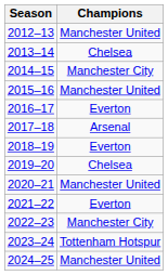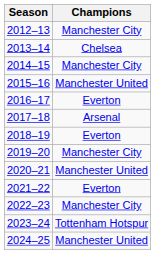 <table class="wikitable">
 <tr>
 <th>Season</th>
 <th>Champions</th>
 </tr>
 <tr>
 <td><a href='#'>2012–13</a></td>
-<td style="text-align:center;"><a href='#'>Manchester United</a></td>
+<td style="text-align:center;"><a href='#'>Manchester City</a></td>
 </tr>
 <tr>
 <td><a href='#'>2013–14</a></td>
 <td style="text-align:center;"><a href='#'>Chelsea</a></td>
 </tr>
 <tr>
 <td><a href='#'>2014–15</a></td>
 <td style="text-align:center;"><a href='#'>Manchester City</a></td>
 </tr>
 <tr>
 <td><a href='#'>2015–16</a></td>
 <td style="text-align:center;"><a href='#'>Manchester United</a></td>
 </tr>
 <tr>
 <td><a href='#'>2016–17</a></td>
 <td style="text-align:center;"><a href='#'>Everton</a></td>
 </tr>
 <tr>
 <td><a href='#'>2017–18</a></td>
 <td style="text-align:center;"><a href='#'>Arsenal</a></td>
 </tr>
 <tr>
 <td><a href='#'>2018–19</a></td>
 <td style="text-align:center;"><a href='#'>Everton</a></td>
 </tr>
 <tr>
 <td><a href='#'>2019–20</a></td>
-<td style="text-align:center;"><a href='#'>Chelsea</a></td>
+<td style="text-align:center;"><a href='#'>Manchester City</a></td>
 </tr>
 <tr>
 <td><a href='#'>2020–21</a></td>
 <td style="text-align:center;"><a href='#'>Manchester United</a></td>
 </tr>
 <tr>
 <td><a href='#'>2021–22</a></td>
 <td style="text-align:center;"><a href='#'>Everton</a></td>
 </tr>
 <tr>
 <td><a href='#'>2022–23</a></td>
 <td style="text-align:center;"><a href='#'>Manchester City</a></td>
 </tr>
 <tr>
 <td><a href='#'>2023–24</a></td>
 <td style="text-align:center;"><a href='#'>Tottenham Hotspur</a></td>
 </tr>
 <tr>
 <td><a href='#'>2024–25</a></td>
 <td style="text-align:center;"><a href='#'>Manchester United</a></td>
 </tr>
 </table>
